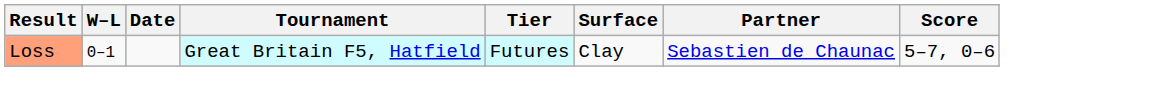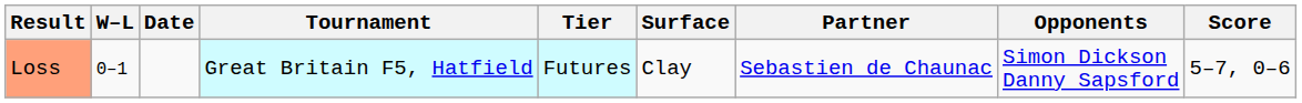 <table class="sortable wikitable">
 <tr>
 <th>Result</th>
 <th class="unsortable">W–L</th>
 <th>Date</th>
 <th>Tournament</th>
 <th>Tier</th>
 <th>Surface</th>
 <th>Partner</th>
+<th>Opponents</th>
 <th class="unsortable">Score</th>
 </tr>
 <tr>
 <td style="background:#ffa07a;">Loss</td>
 <td><small>0–1</small></td>
 <td></td>
 <td style="background:#cffcff;">Great Britain F5, <a href='#'>Hatfield</a></td>
 <td style="background:#cffcff;">Futures</td>
 <td>Clay</td>
 <td> <a href='#'>Sebastien de Chaunac</a></td>
+<td> <a href='#'>Simon Dickson</a> <br>  <a href='#'>Danny Sapsford</a></td>
 <td>5–7, 0–6</td>
 </tr>
 </table>
